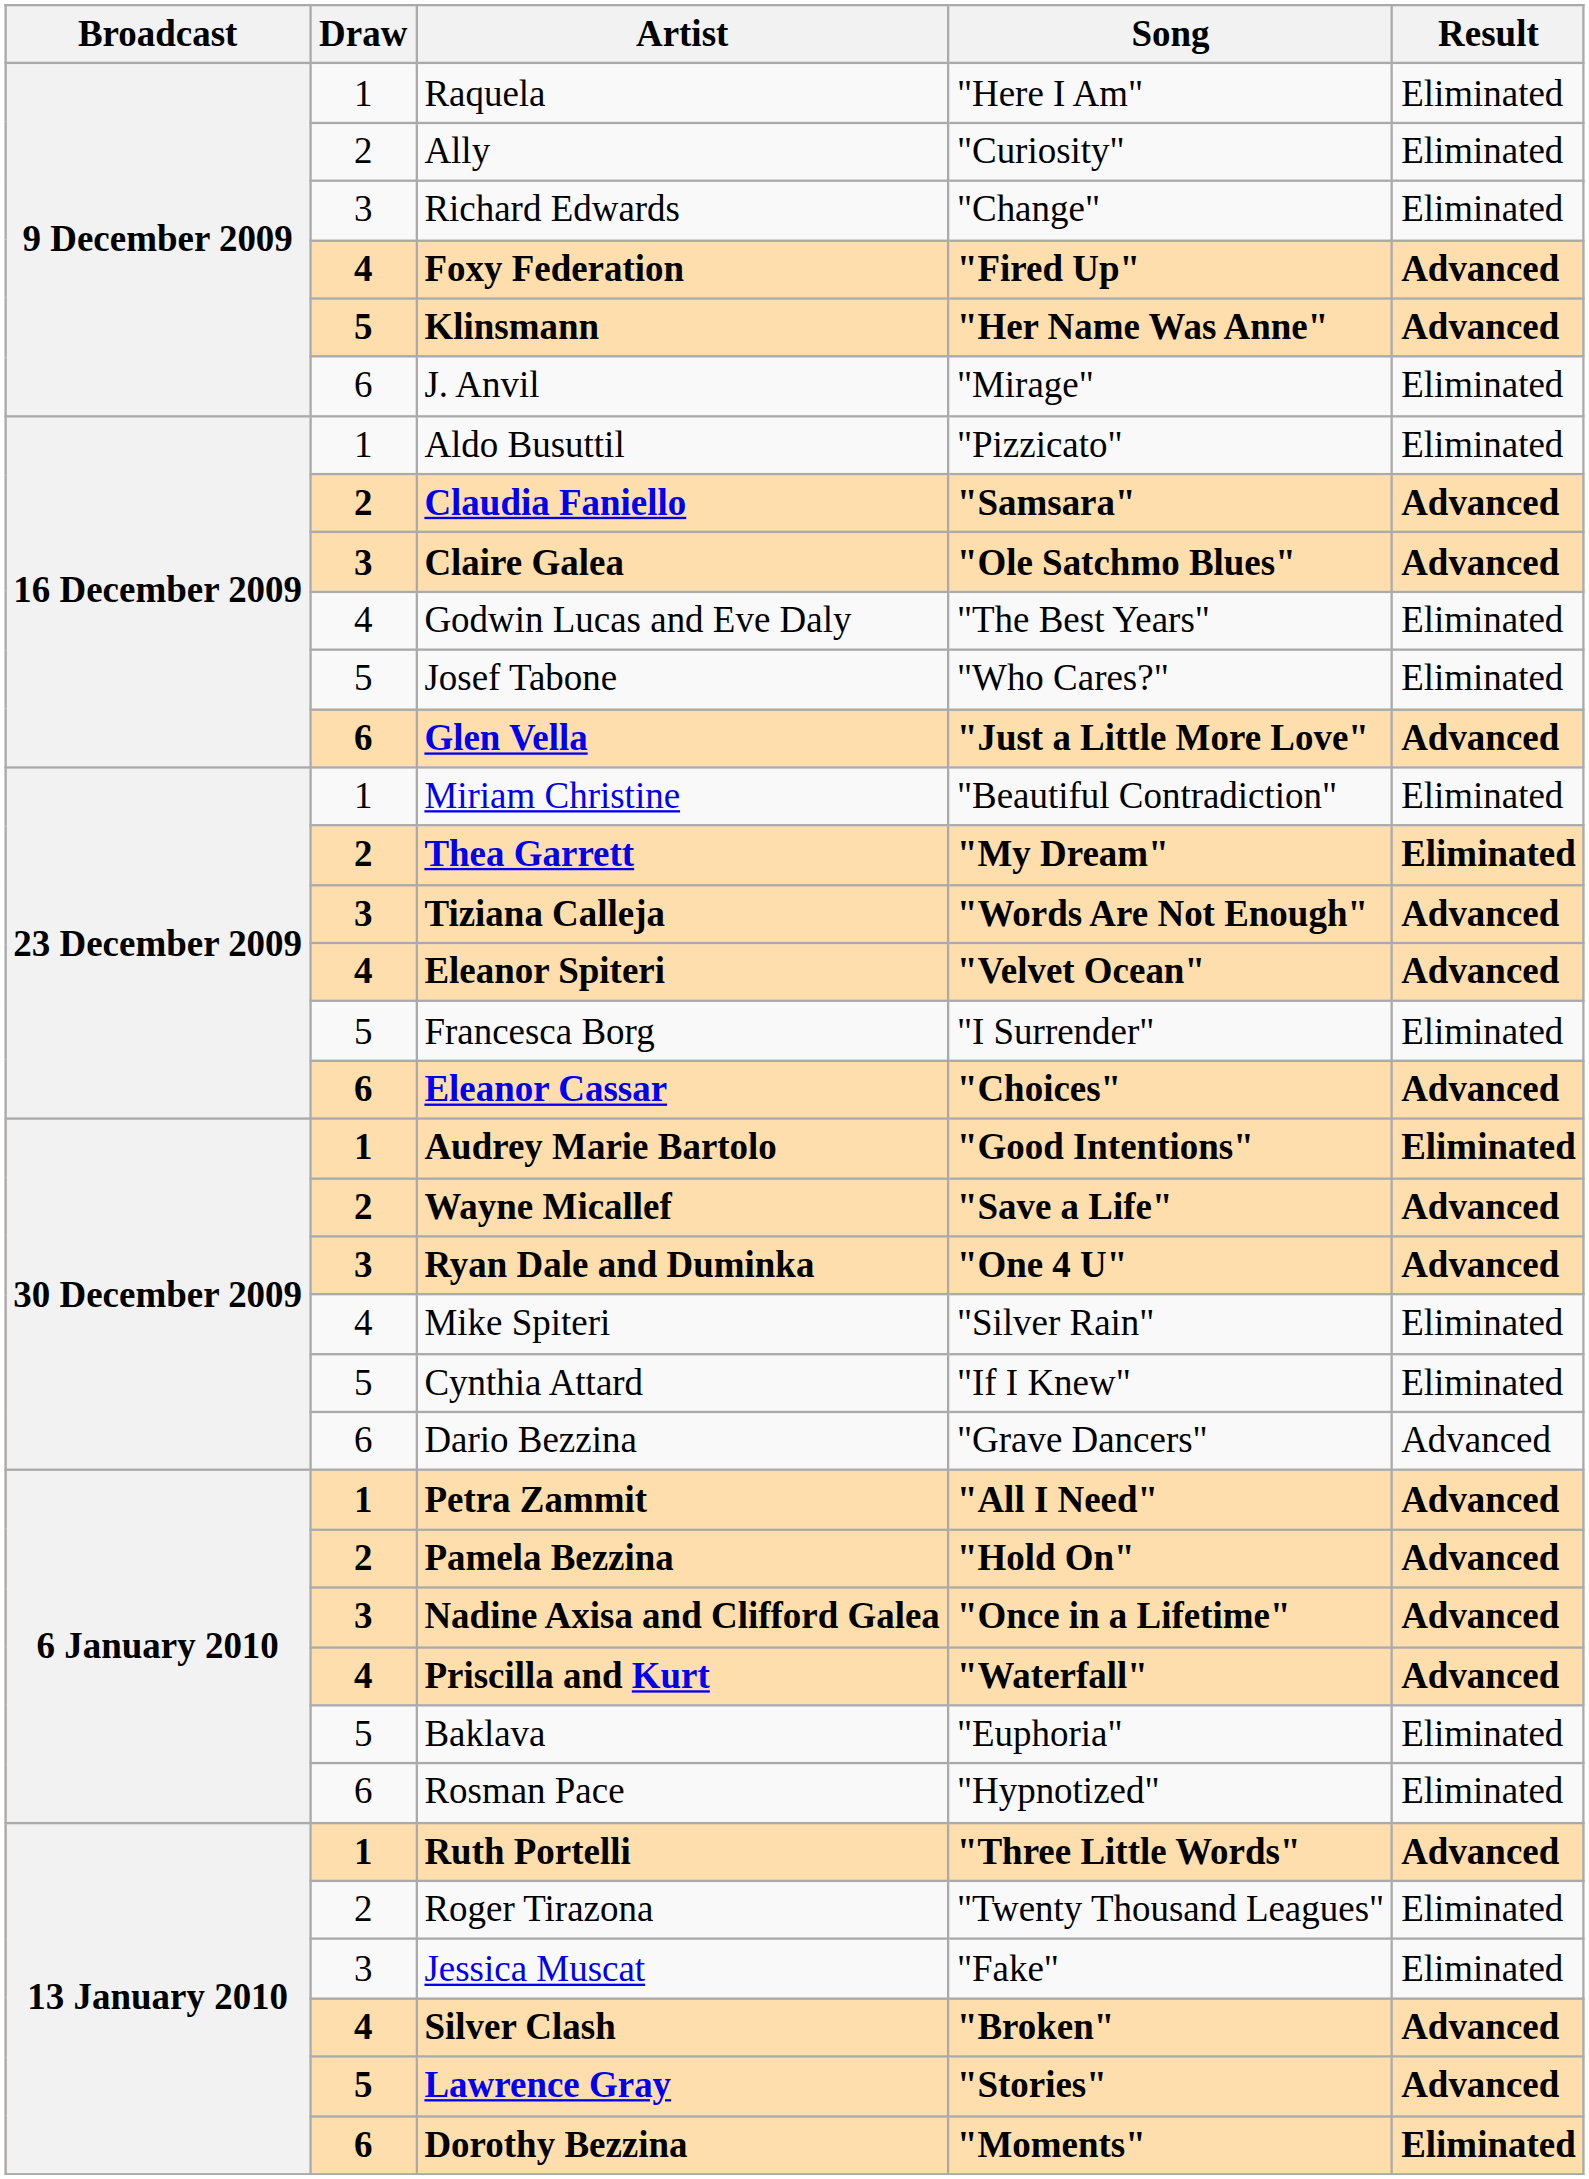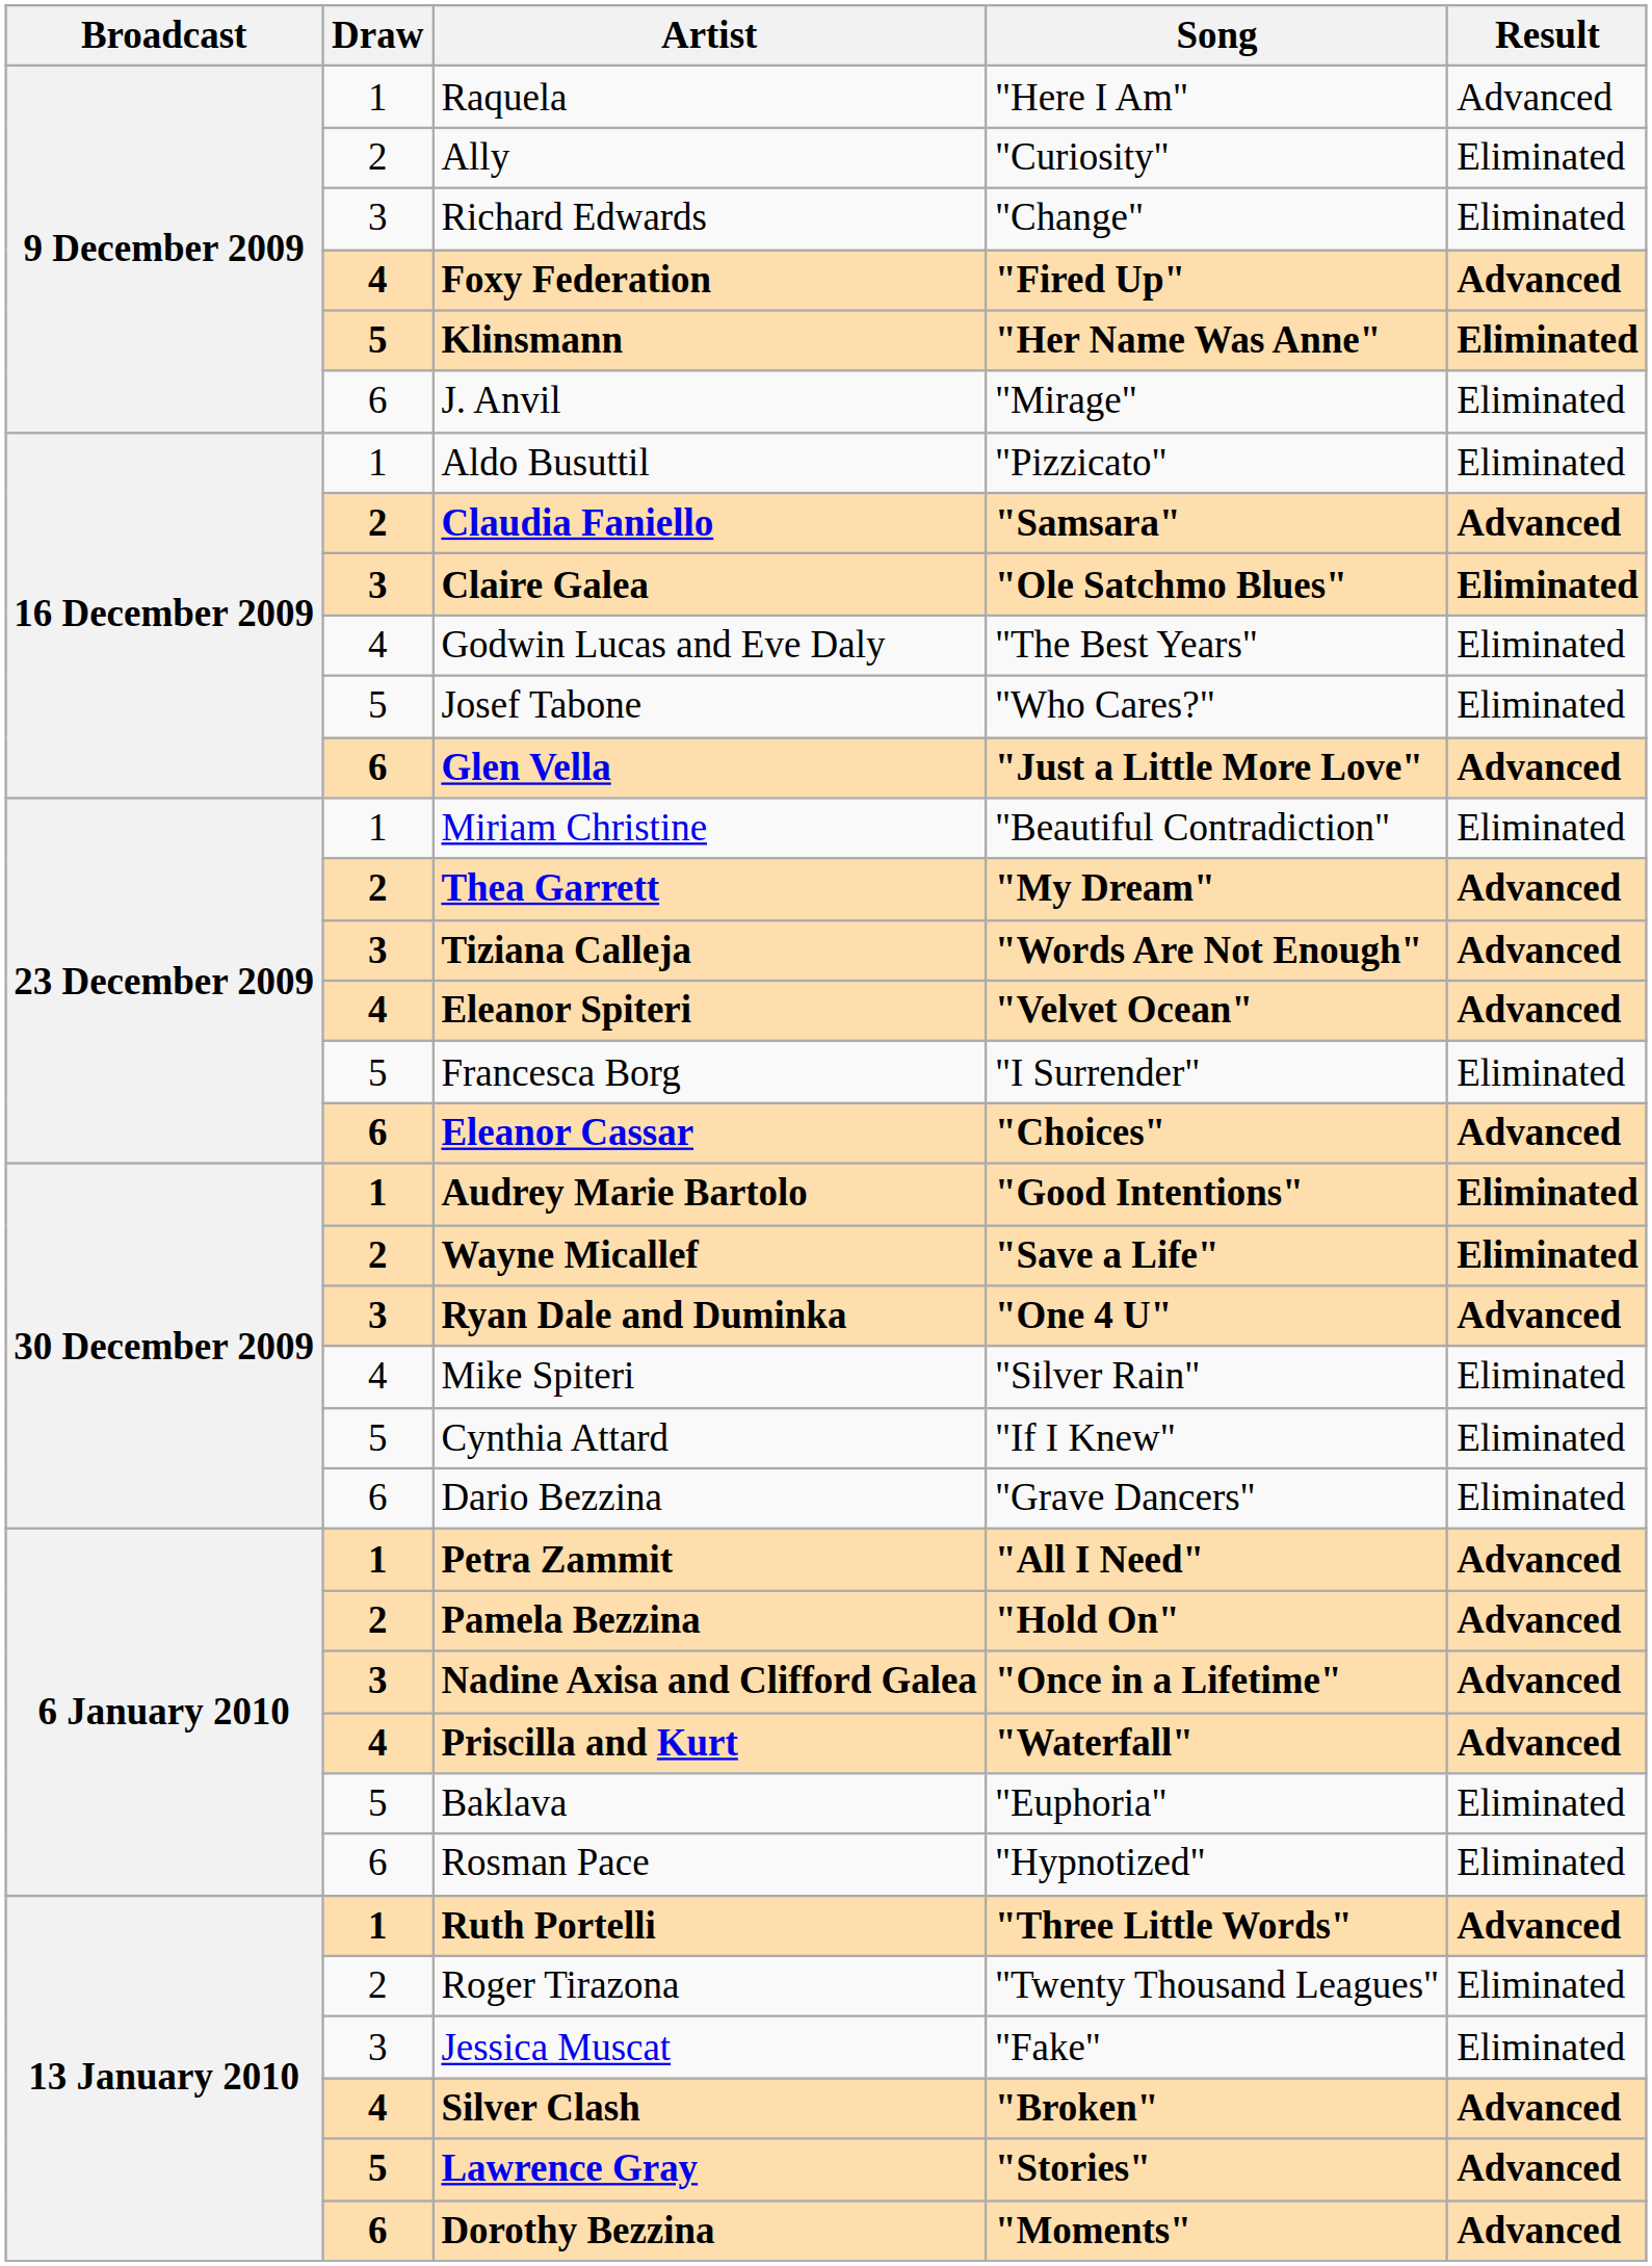 <table class="wikitable sortable plainrowheaders" style="margin: 1em auto 1em auto;">
 <tr>
 <th>Broadcast</th>
 <th>Draw</th>
 <th>Artist</th>
 <th>Song</th>
 <th>Result</th>
 </tr>
 <tr>
 <th rowspan="6" scope="row">9 December 2009</th>
 <td align="center">1</td>
 <td align="left">Raquela</td>
 <td align="left">"Here I Am"</td>
-<td>Eliminated</td>
+<td>Advanced</td>
 </tr>
 <tr>
 <td align="center">2</td>
 <td align="left">Ally</td>
 <td align="left">"Curiosity"</td>
 <td>Eliminated</td>
 </tr>
 <tr>
 <td align="center">3</td>
 <td align="left">Richard Edwards</td>
 <td align="left">"Change"</td>
 <td>Eliminated</td>
 </tr>
 <tr style="font-weight:bold; background:navajowhite;">
 <td align="center">4</td>
 <td align="left">Foxy Federation</td>
 <td align="left">"Fired Up"</td>
 <td>Advanced</td>
 </tr>
 <tr style="font-weight:bold; background:navajowhite;">
 <td align="center">5</td>
 <td align="left">Klinsmann</td>
 <td align="left">"Her Name Was Anne"</td>
-<td>Advanced</td>
+<td>Eliminated</td>
 </tr>
 <tr>
 <td align="center">6</td>
 <td align="left">J. Anvil</td>
 <td align="left">"Mirage"</td>
 <td>Eliminated</td>
 </tr>
 <tr>
 <th rowspan="6" scope="row">16 December 2009</th>
 <td align="center">1</td>
 <td align="left">Aldo Busuttil</td>
 <td align="left">"Pizzicato"</td>
 <td>Eliminated</td>
 </tr>
 <tr style="font-weight:bold; background:navajowhite;">
 <td align="center">2</td>
 <td align="left"><a href='#'>Claudia Faniello</a></td>
 <td align="left">"Samsara"</td>
 <td>Advanced</td>
 </tr>
 <tr style="font-weight:bold; background:navajowhite;">
 <td align="center">3</td>
 <td align="left">Claire Galea</td>
 <td align="left">"Ole Satchmo Blues"</td>
-<td>Advanced</td>
+<td>Eliminated</td>
 </tr>
 <tr>
 <td align="center">4</td>
 <td align="left">Godwin Lucas and Eve Daly</td>
 <td align="left">"The Best Years"</td>
 <td>Eliminated</td>
 </tr>
 <tr>
 <td align="center">5</td>
 <td align="left">Josef Tabone</td>
 <td align="left">"Who Cares?"</td>
 <td>Eliminated</td>
 </tr>
 <tr style="font-weight:bold; background:navajowhite;">
 <td align="center">6</td>
 <td align="left"><a href='#'>Glen Vella</a></td>
 <td align="left">"Just a Little More Love"</td>
 <td>Advanced</td>
 </tr>
 <tr>
 <th rowspan="6" scope="row">23 December 2009</th>
 <td align="center">1</td>
 <td align="left"><a href='#'>Miriam Christine</a></td>
 <td align="left">"Beautiful Contradiction"</td>
 <td>Eliminated</td>
 </tr>
 <tr style="font-weight:bold; background:navajowhite;">
 <td align="center">2</td>
 <td align="left"><a href='#'>Thea Garrett</a></td>
 <td align="left">"My Dream"</td>
-<td>Eliminated</td>
+<td>Advanced</td>
 </tr>
 <tr style="font-weight:bold; background:navajowhite;">
 <td align="center">3</td>
 <td align="left">Tiziana Calleja</td>
 <td align="left">"Words Are Not Enough"</td>
 <td>Advanced</td>
 </tr>
 <tr style="font-weight:bold; background:navajowhite;">
 <td align="center">4</td>
 <td align="left">Eleanor Spiteri</td>
 <td align="left">"Velvet Ocean"</td>
 <td>Advanced</td>
 </tr>
 <tr>
 <td align="center">5</td>
 <td align="left">Francesca Borg</td>
 <td align="left">"I Surrender"</td>
 <td>Eliminated</td>
 </tr>
 <tr style="font-weight:bold; background:navajowhite;">
 <td align="center">6</td>
 <td align="left"><a href='#'>Eleanor Cassar</a></td>
 <td align="left">"Choices"</td>
 <td>Advanced</td>
 </tr>
 <tr style="font-weight:bold; background:navajowhite;">
 <th rowspan="6" scope="row">30 December 2009</th>
 <td align="center">1</td>
 <td align="left">Audrey Marie Bartolo</td>
 <td align="left">"Good Intentions"</td>
 <td>Eliminated</td>
 </tr>
 <tr style="font-weight:bold; background:navajowhite;">
 <td align="center">2</td>
 <td align="left">Wayne Micallef</td>
 <td align="left">"Save a Life"</td>
-<td>Advanced</td>
+<td>Eliminated</td>
 </tr>
 <tr style="font-weight:bold; background:navajowhite;">
 <td align="center">3</td>
 <td align="left">Ryan Dale and Duminka</td>
 <td align="left">"One 4 U"</td>
 <td>Advanced</td>
 </tr>
 <tr>
 <td align="center">4</td>
 <td align="left">Mike Spiteri</td>
 <td align="left">"Silver Rain"</td>
 <td>Eliminated</td>
 </tr>
 <tr>
 <td align="center">5</td>
 <td align="left">Cynthia Attard</td>
 <td align="left">"If I Knew"</td>
 <td>Eliminated</td>
 </tr>
 <tr>
 <td align="center">6</td>
 <td align="left">Dario Bezzina</td>
 <td align="left">"Grave Dancers"</td>
-<td>Advanced</td>
+<td>Eliminated</td>
 </tr>
 <tr style="font-weight:bold; background:navajowhite;">
 <th rowspan="6" scope="row">6 January 2010</th>
 <td align="center">1</td>
 <td align="left">Petra Zammit</td>
 <td align="left">"All I Need"</td>
 <td>Advanced</td>
 </tr>
 <tr style="font-weight:bold; background:navajowhite;">
 <td align="center">2</td>
 <td align="left">Pamela Bezzina</td>
 <td align="left">"Hold On"</td>
 <td>Advanced</td>
 </tr>
 <tr style="font-weight:bold; background:navajowhite;">
 <td align="center">3</td>
 <td align="left">Nadine Axisa and Clifford Galea</td>
 <td align="left">"Once in a Lifetime"</td>
 <td>Advanced</td>
 </tr>
 <tr style="font-weight:bold; background:navajowhite;">
 <td align="center">4</td>
 <td align="left">Priscilla and <a href='#'>Kurt</a></td>
 <td align="left">"Waterfall"</td>
 <td>Advanced</td>
 </tr>
 <tr>
 <td align="center">5</td>
 <td align="left">Baklava</td>
 <td align="left">"Euphoria"</td>
 <td>Eliminated</td>
 </tr>
 <tr>
 <td align="center">6</td>
 <td align="left">Rosman Pace</td>
 <td align="left">"Hypnotized"</td>
 <td>Eliminated</td>
 </tr>
 <tr style="font-weight:bold; background:navajowhite;">
 <th rowspan="6" scope="row">13 January 2010</th>
 <td align="center">1</td>
 <td align="left">Ruth Portelli</td>
 <td align="left">"Three Little Words"</td>
 <td>Advanced</td>
 </tr>
 <tr>
 <td align="center">2</td>
 <td align="left">Roger Tirazona</td>
 <td align="left">"Twenty Thousand Leagues"</td>
 <td>Eliminated</td>
 </tr>
 <tr>
 <td align="center">3</td>
 <td align="left"><a href='#'>Jessica Muscat</a></td>
 <td align="left">"Fake"</td>
 <td>Eliminated</td>
 </tr>
 <tr style="font-weight:bold; background:navajowhite;">
 <td align="center">4</td>
 <td align="left">Silver Clash</td>
 <td align="left">"Broken"</td>
 <td>Advanced</td>
 </tr>
 <tr style="font-weight:bold; background:navajowhite;">
 <td align="center">5</td>
 <td align="left"><a href='#'>Lawrence Gray</a></td>
 <td align="left">"Stories"</td>
 <td>Advanced</td>
 </tr>
 <tr style="font-weight:bold; background:navajowhite;">
 <td align="center">6</td>
 <td align="left">Dorothy Bezzina</td>
 <td align="left">"Moments"</td>
-<td>Eliminated</td>
+<td>Advanced</td>
 </tr>
 </table>
